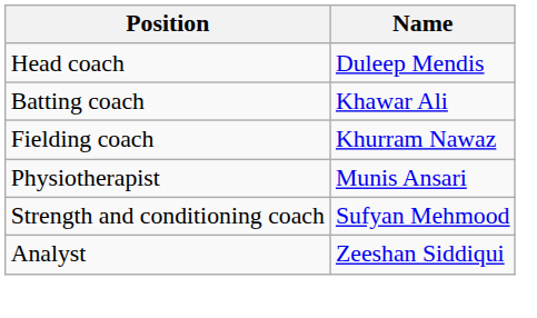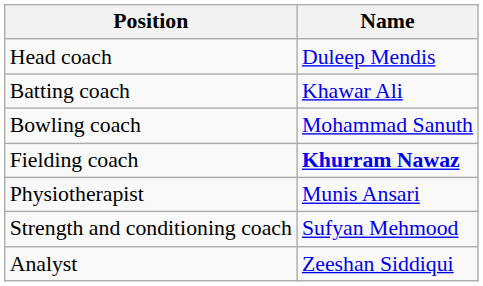 <table class="wikitable">
 <tr>
 <th>Position</th>
 <th>Name</th>
 </tr>
 <tr>
 <td>Head coach</td>
 <td><a href='#'>Duleep Mendis</a></td>
 </tr>
 <tr>
 <td>Batting coach</td>
 <td><a href='#'>Khawar Ali</a></td>
 </tr>
 <tr>
+<td>Bowling coach</td>
+<td><a href='#'>Mohammad Sanuth</a></td>
+</tr>
+<tr>
 <td>Fielding coach</td>
-<td><a href='#'>Khurram Nawaz</a></td>
+<td><strong><a href='#'>Khurram Nawaz</a></strong></td>
 </tr>
 <tr>
 <td>Physiotherapist</td>
 <td><a href='#'>Munis Ansari</a></td>
 </tr>
 <tr>
 <td>Strength and conditioning coach</td>
 <td><a href='#'>Sufyan Mehmood</a></td>
 </tr>
 <tr>
 <td>Analyst</td>
 <td><a href='#'>Zeeshan Siddiqui</a></td>
 </tr>
 </table>
